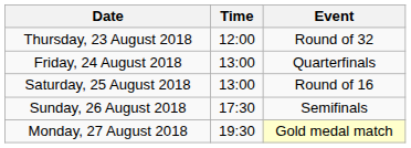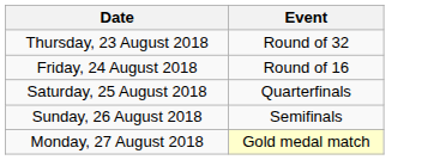 <table class = "wikitable" style="text-align:center;">
 <tr>
 <th width=220>Date</th>
-<th width=50>Time</th>
 <th width=150>Event</th>
 </tr>
 <tr>
 <td>Thursday, 23 August 2018</td>
-<td>12:00</td>
 <td>Round of 32</td>
 </tr>
 <tr>
 <td>Friday, 24 August 2018</td>
-<td>13:00</td>
+<td>Round of 16</td>
+</tr>
+<tr>
+<td>Saturday, 25 August 2018</td>
 <td>Quarterfinals</td>
 </tr>
 <tr>
-<td>Saturday, 25 August 2018</td>
-<td>13:00</td>
-<td>Round of 16</td>
-</tr>
-<tr>
 <td>Sunday, 26 August 2018</td>
-<td>17:30</td>
 <td>Semifinals</td>
 </tr>
 <tr>
 <td>Monday, 27 August 2018</td>
-<td>19:30</td>
 <td bgcolor=ffffcc>Gold medal match</td>
 </tr>
 </table>
